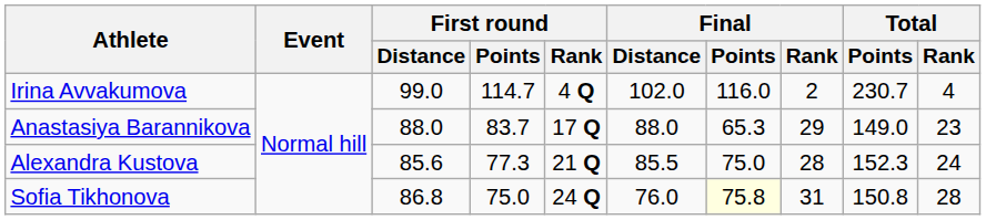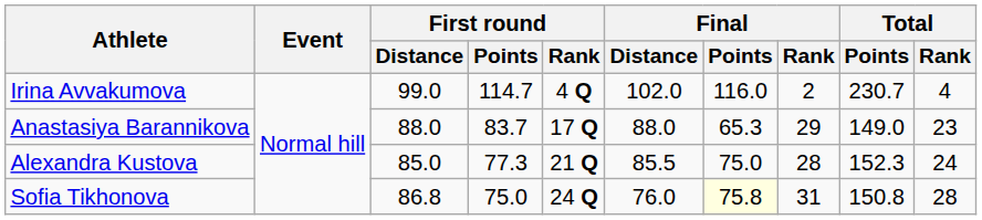 <table class="wikitable" style="font-size:90%">
 <tr>
 <th rowspan=2>Athlete</th>
 <th rowspan=2>Event</th>
 <th colspan=3>First round</th>
 <th colspan=3>Final</th>
 <th colspan=2>Total</th>
 </tr>
 <tr style="font-size:95%">
 <th>Distance</th>
 <th>Points</th>
 <th>Rank</th>
 <th>Distance</th>
 <th>Points</th>
 <th>Rank</th>
 <th>Points</th>
 <th>Rank</th>
 </tr>
 <tr align=center>
 <td align=left><a href='#'>Irina Avvakumova</a></td>
 <td align=left rowspan=4><a href='#'>Normal hill</a></td>
 <td>99.0</td>
 <td>114.7</td>
 <td>4 <strong>Q</strong></td>
 <td>102.0</td>
 <td>116.0</td>
 <td>2</td>
 <td>230.7</td>
 <td>4</td>
 </tr>
 <tr align=center>
 <td align=left><a href='#'>Anastasiya Barannikova</a></td>
 <td>88.0</td>
 <td>83.7</td>
 <td>17 <strong>Q</strong></td>
 <td>88.0</td>
 <td>65.3</td>
 <td>29</td>
 <td>149.0</td>
 <td>23</td>
 </tr>
 <tr align=center>
 <td align=left><a href='#'>Alexandra Kustova</a></td>
-<td>85.6</td>
+<td>85.0</td>
 <td>77.3</td>
 <td>21 <strong>Q</strong></td>
 <td>85.5</td>
 <td>75.0</td>
 <td>28</td>
 <td>152.3</td>
 <td>24</td>
 </tr>
 <tr align=center>
 <td align=left><a href='#'>Sofia Tikhonova</a></td>
 <td>86.8</td>
 <td>75.0</td>
 <td>24 <strong>Q</strong></td>
 <td>76.0</td>
 <td style="background: lightyellow;">75.8</td>
 <td>31</td>
 <td>150.8</td>
 <td>28</td>
 </tr>
 </table>
